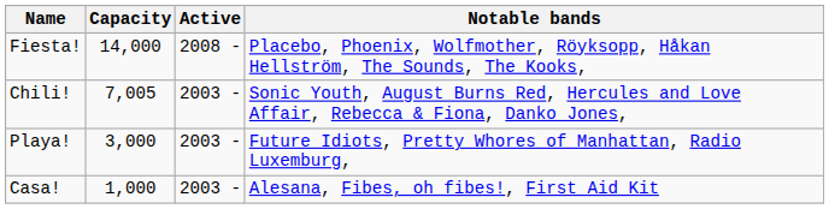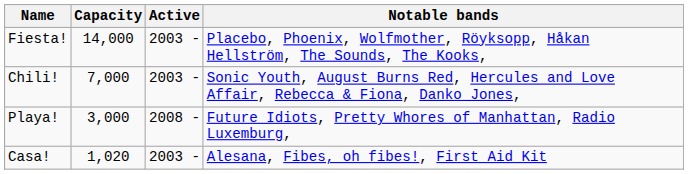 <table class="wikitable" style="width:100%">
 <tr>
 <th width="*">Name</th>
 <th width="*">Capacity</th>
 <th width="*">Active</th>
 <th width="*">Notable bands</th>
 </tr>
 <tr valign="top">
 <td>Fiesta!</td>
 <td align="center">14,000</td>
-<td align="center">2008 -</td>
+<td align="center">2003 -</td>
 <td><a href='#'>Placebo</a>, <a href='#'>Phoenix</a>, <a href='#'>Wolfmother</a>, <a href='#'>Röyksopp</a>, <a href='#'>Håkan Hellström</a>, <a href='#'>The Sounds</a>, <a href='#'>The Kooks</a>,</td>
 </tr>
 <tr valign="top">
 <td>Chili!</td>
-<td align="center">7,005</td>
+<td align="center">7,000</td>
 <td align="center">2003 -</td>
 <td><a href='#'>Sonic Youth</a>, <a href='#'>August Burns Red</a>, <a href='#'>Hercules and Love Affair</a>, <a href='#'>Rebecca & Fiona</a>, <a href='#'>Danko Jones</a>,</td>
 </tr>
 <tr valign="top">
 <td>Playa!</td>
 <td align="center">3,000</td>
-<td align="center">2003 -</td>
+<td align="center">2008 -</td>
 <td><a href='#'>Future Idiots</a>, <a href='#'>Pretty Whores of Manhattan</a>, <a href='#'>Radio Luxemburg</a>,</td>
 </tr>
 <tr valign="top">
 <td>Casa!</td>
-<td align="center">1,000</td>
+<td align="center">1,020</td>
 <td align="center">2003 -</td>
 <td><a href='#'>Alesana</a>, <a href='#'>Fibes, oh fibes!</a>, <a href='#'>First Aid Kit</a></td>
 </tr>
 </table>
